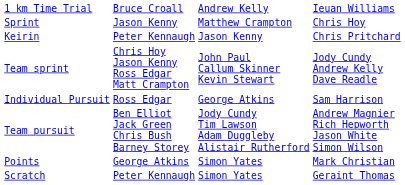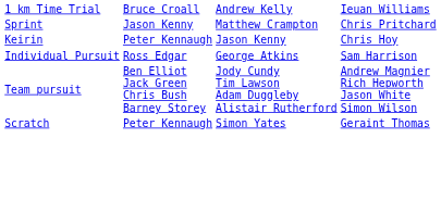 <table>
 <tr style="background:#ccc;">
 </tr>
 <tr>
 <td><a href='#'>1 km Time Trial</a></td>
 <td><a href='#'>Bruce Croall</a></td>
 <td><a href='#'>Andrew Kelly</a></td>
 <td><a href='#'>Ieuan Williams</a></td>
 </tr>
 <tr>
 <td><a href='#'>Sprint</a></td>
 <td><a href='#'>Jason Kenny</a></td>
 <td><a href='#'>Matthew Crampton</a></td>
-<td><a href='#'>Chris Hoy</a></td>
+<td><a href='#'>Chris Pritchard</a></td>
 </tr>
 <tr>
 <td><a href='#'>Keirin</a></td>
 <td><a href='#'>Peter Kennaugh</a></td>
 <td><a href='#'>Jason Kenny</a></td>
-<td><a href='#'>Chris Pritchard</a></td>
-</tr>
-<tr>
-<td><a href='#'>Team sprint</a></td>
-<td><a href='#'>Chris Hoy</a><br> <a href='#'>Jason Kenny</a><br> <a href='#'>Ross Edgar</a><br> <a href='#'>Matt Crampton</a></td>
-<td><a href='#'>John Paul</a><br> <a href='#'>Callum Skinner</a> <br> <a href='#'>Kevin Stewart</a></td>
-<td><a href='#'>Jody Cundy</a><br> <a href='#'>Andrew Kelly</a> <br> <a href='#'>Dave Readle</a></td>
+<td><a href='#'>Chris Hoy</a></td>
 </tr>
 <tr>
 <td><a href='#'>Individual Pursuit</a></td>
 <td><a href='#'>Ross Edgar</a></td>
 <td><a href='#'>George Atkins</a></td>
 <td><a href='#'>Sam Harrison</a></td>
 </tr>
 <tr>
 <td><a href='#'>Team pursuit</a></td>
 <td><a href='#'>Ben Elliot</a><br> <a href='#'>Jack Green</a><br><a href='#'>Chris Bush</a> <br> <a href='#'>Barney Storey</a></td>
 <td><a href='#'>Jody Cundy</a><br> <a href='#'>Tim Lawson</a><br> <a href='#'>Adam Duggleby</a> <br> <a href='#'>Alistair Rutherford</a></td>
 <td><a href='#'>Andrew Magnier</a><br> <a href='#'>Rich Hepworth</a><br><a href='#'>Jason White</a><br> <a href='#'>Simon Wilson</a></td>
 </tr>
 <tr>
-<td><a href='#'>Points</a></td>
-<td><a href='#'>George Atkins</a></td>
-<td><a href='#'>Simon Yates</a></td>
-<td><a href='#'>Mark Christian</a></td>
-</tr>
-<tr>
 <td><a href='#'>Scratch</a></td>
 <td><a href='#'>Peter Kennaugh</a></td>
 <td><a href='#'>Simon Yates</a></td>
 <td><a href='#'>Geraint Thomas</a></td>
 </tr>
 </table>
